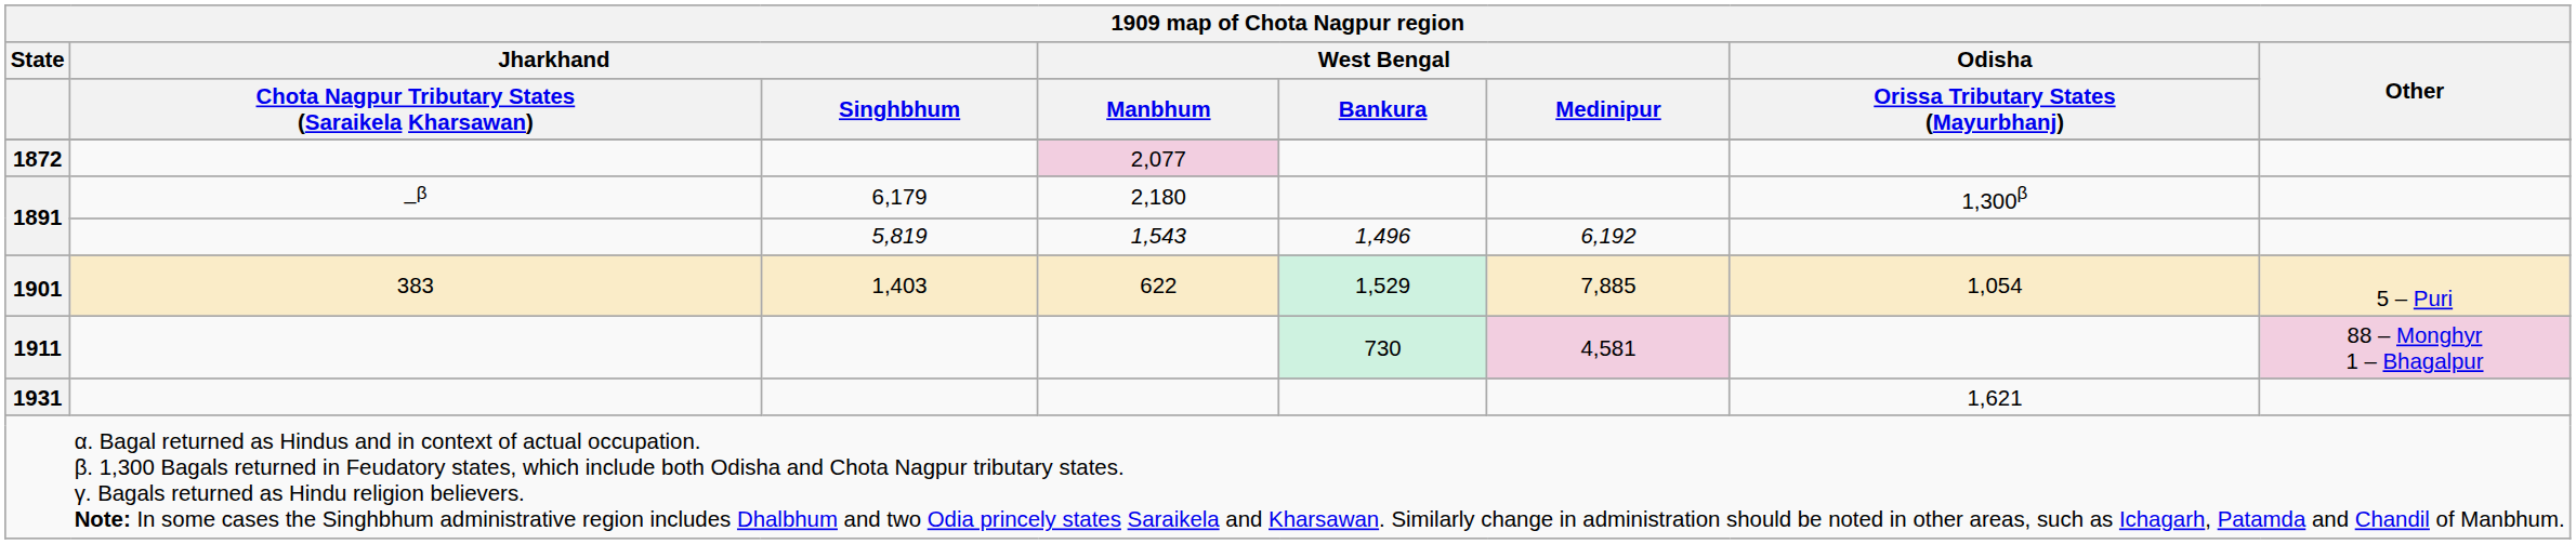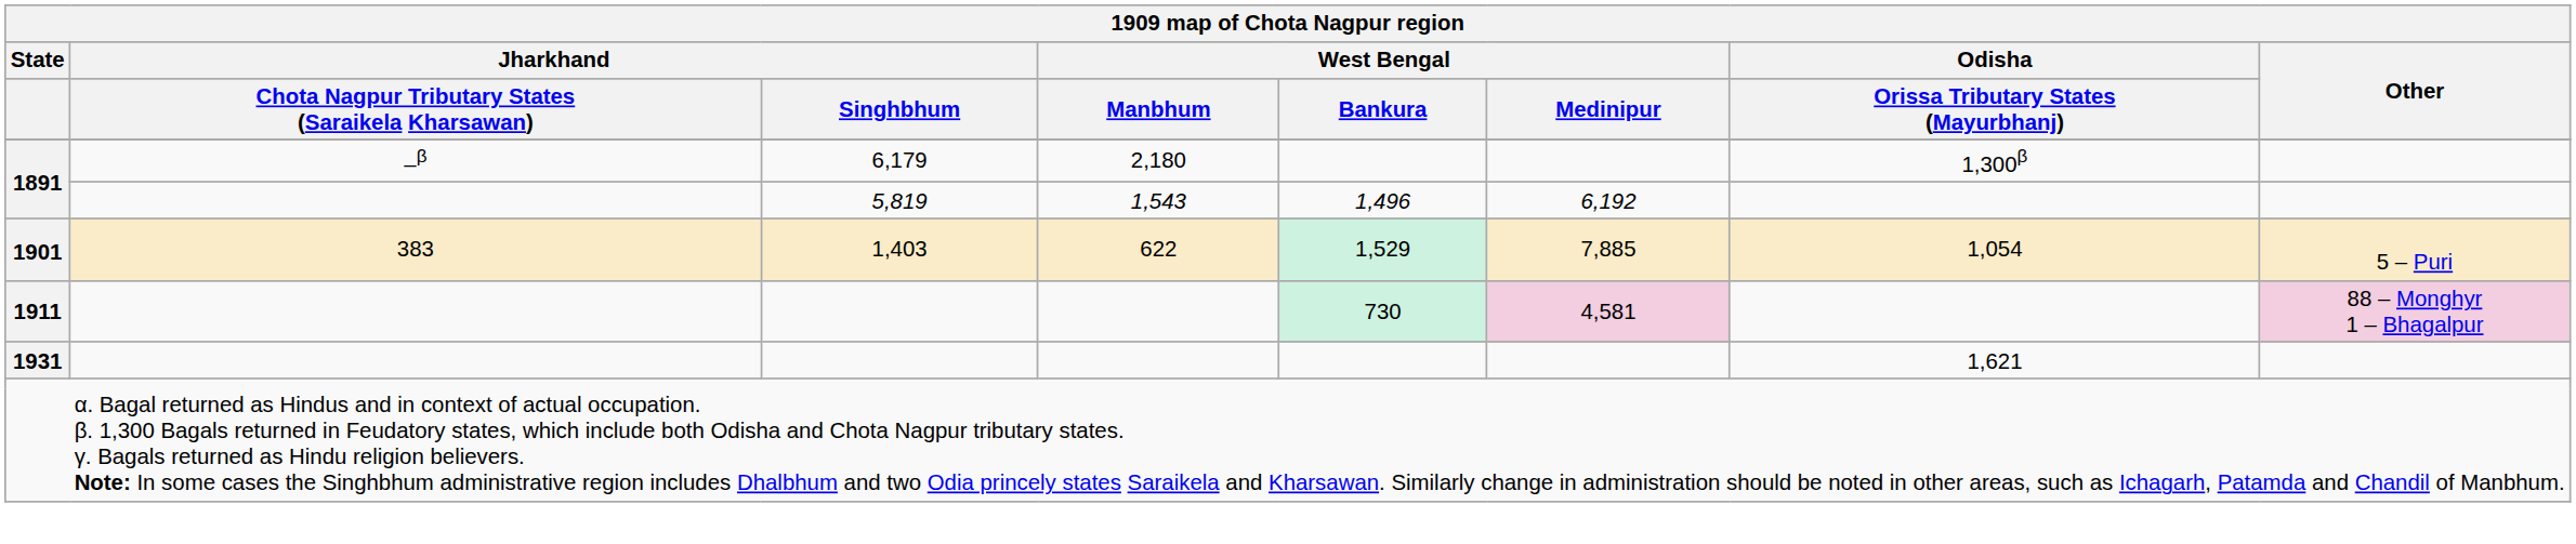 <table class="wikitable" style="text-align:center;font-size: 9pt">
 <tr>
 <th colspan="8">1909 map of Chota Nagpur region </th>
 </tr>
 <tr>
 <th>State</th>
 <th colspan="2">Jharkhand</th>
 <th colspan="3">West Bengal</th>
 <th>Odisha</th>
 <th rowspan="2">Other</th>
 </tr>
 <tr>
 <th></th>
 <th><a href='#'>Chota Nagpur Tributary States</a> <br> (<a href='#'>Saraikela</a> <a href='#'>Kharsawan</a>)</th>
 <th><a href='#'>Singhbhum</a></th>
 <th><a href='#'>Manbhum</a></th>
 <th><a href='#'>Bankura</a></th>
 <th><a href='#'>Medinipur</a></th>
 <th><a href='#'>Orissa Tributary States</a> <br> (<a href='#'>Mayurbhanj</a>)</th>
 </tr>
 <tr>
-</tr>
-<tr>
-<th>1872</th>
-<td></td>
-<td></td>
-<td style="background:#f2cee0">2,077</td>
-<td></td>
-<td></td>
-<td></td>
-<td></td>
 </tr>
 <tr>
 <th rowspan="2">1891<sup></sup></th>
 <td>–<sup>β</sup></td>
 <td>6,179</td>
 <td>2,180</td>
 <td></td>
 <td></td>
 <td>1,300<sup>β</sup></td>
 <td></td>
 </tr>
 <tr>
 <td></td>
 <td><em>5,819</em></td>
 <td><em>1,543</em></td>
 <td><em>1,496</em></td>
 <td><em>6,192</em></td>
 <td></td>
 <td></td>
 </tr>
 <tr>
 <th>1901<sup></sup></th>
 <td style="background:#faecc8">383</td>
 <td style="background:#faecc8">1,403</td>
 <td style="background:#faecc8">622</td>
 <td style="background:#cef2e0">1,529</td>
 <td style="background:#faecc8">7,885</td>
 <td style="background:#faecc8">1,054</td>
 <td style="background:#faecc8"> <br> 5 – <a href='#'>Puri</a></td>
 </tr>
 <tr>
 <th>1911</th>
 <td></td>
 <td></td>
 <td></td>
 <td style="background:#cef2e0">730</td>
 <td style="background:#f2cee0">4,581</td>
 <td></td>
 <td style="background:#f2cee0">88 – <a href='#'>Monghyr</a><br>1 – <a href='#'>Bhagalpur</a></td>
 </tr>
 <tr>
 <th>1931</th>
 <td></td>
 <td></td>
 <td></td>
 <td></td>
 <td></td>
 <td>1,621</td>
 <td></td>
 </tr>
 <tr>
 <td colspan="8" style="border: none"></td>
 </tr>
 <tr>
 <td style=";font-size: 6pt;text-align:left;border:none"></td>
 <td colspan="7" style="text-align:left;border:none">α. Bagal returned as Hindus and in context of actual occupation.<br>β. 1,300 Bagals returned in Feudatory states, which include both Odisha and Chota Nagpur tributary states. <br>γ. Bagals returned as Hindu religion believers.<br> <strong>Note:</strong> In some cases the Singhbhum administrative region includes <a href='#'>Dhalbhum</a> and two <a href='#'>Odia princely states</a> <a href='#'>Saraikela</a> and <a href='#'>Kharsawan</a>. Similarly change in administration should be noted in other areas, such as <a href='#'>Ichagarh</a>, <a href='#'>Patamda</a> and <a href='#'>Chandil</a> of Manbhum.</td>
 </tr>
 </table>
